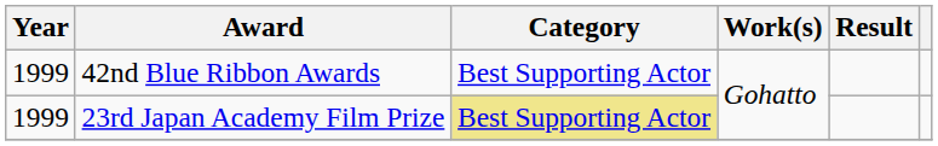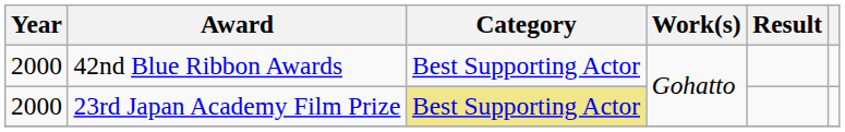 <table class="wikitable">
 <tr>
 <th>Year</th>
 <th>Award</th>
 <th>Category</th>
 <th>Work(s)</th>
 <th>Result</th>
 <th></th>
 </tr>
 <tr>
-<td>1999</td>
+<td>2000</td>
 <td>42nd <a href='#'>Blue Ribbon Awards</a></td>
 <td><a href='#'>Best Supporting Actor</a></td>
 <td rowspan=2><em>Gohatto</em></td>
 <td></td>
 <td></td>
 </tr>
 <tr>
-<td>1999</td>
+<td>2000</td>
 <td><a href='#'>23rd Japan Academy Film Prize</a></td>
 <td style="background: khaki;"><a href='#'>Best Supporting Actor</a></td>
 <td></td>
 <td></td>
 </tr>
 <tr>
 </tr>
 </table>
